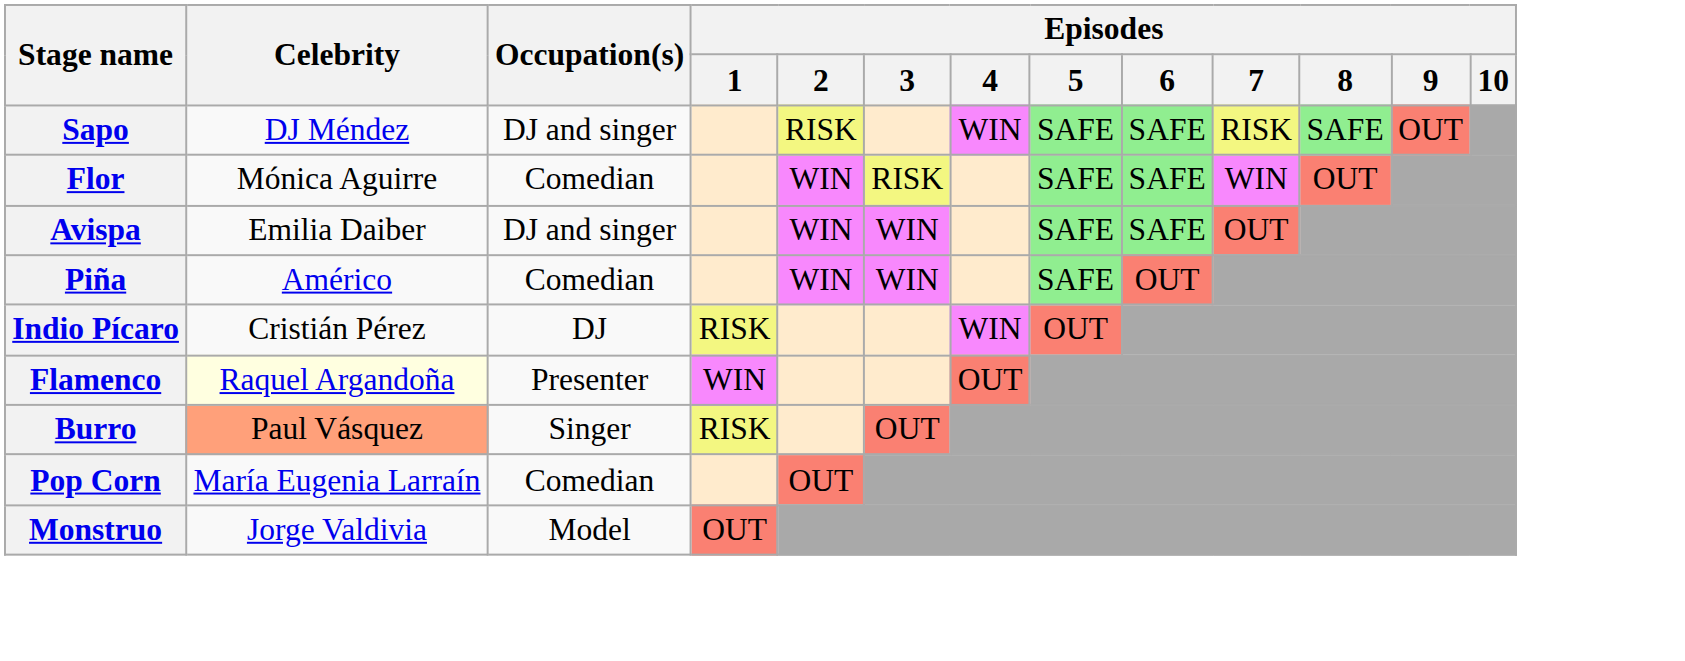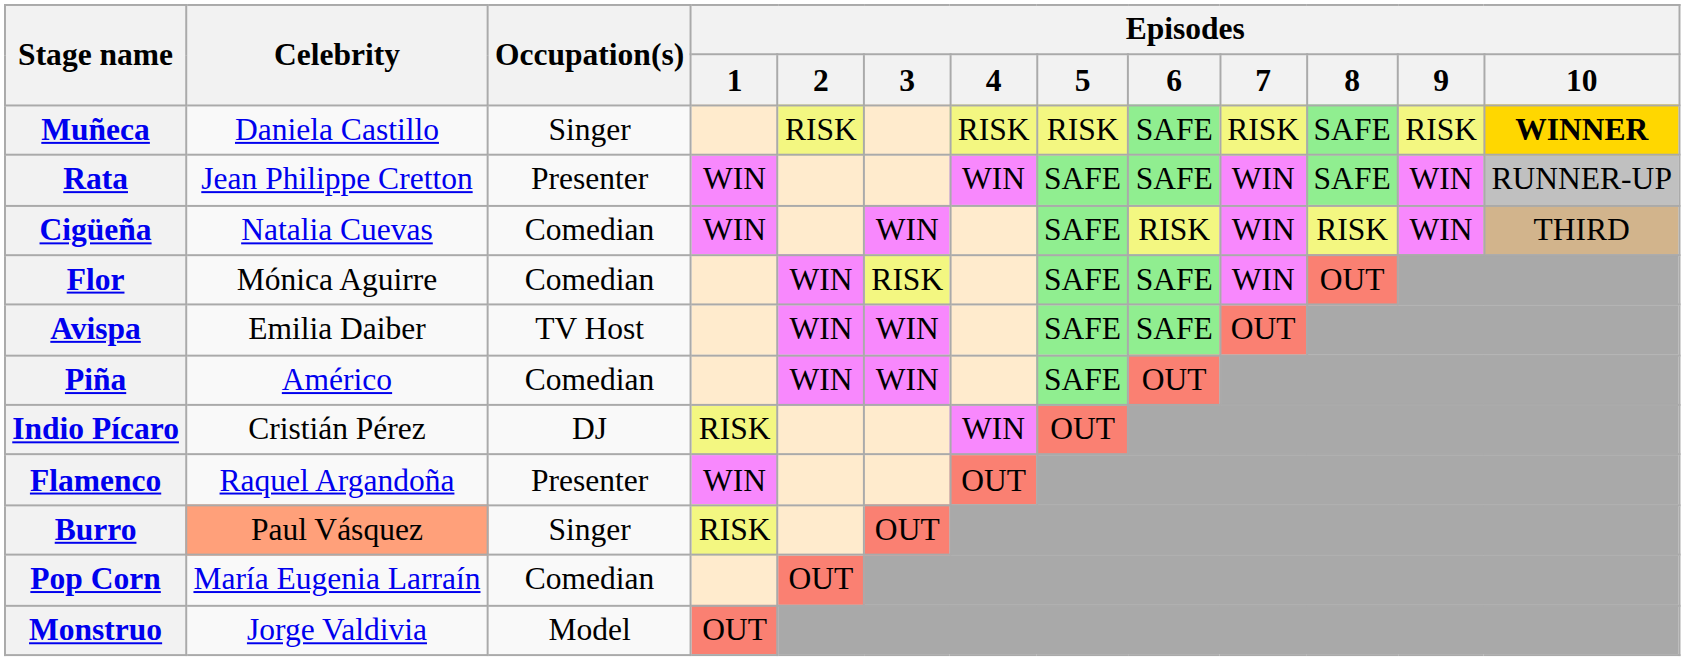 <table class="wikitable" style="text-align:center; ">
 <tr>
 <th rowspan="2">Stage name</th>
 <th rowspan="2">Celebrity</th>
 <th rowspan="2">Occupation(s)</th>
 <th colspan="10">Episodes</th>
 </tr>
 <tr>
 <th>1</th>
 <th>2</th>
 <th>3</th>
 <th>4</th>
 <th>5</th>
 <th>6</th>
 <th>7</th>
 <th>8</th>
 <th>9</th>
 <th>10</th>
 </tr>
 <tr>
-<th><a href='#'>Sapo</a></th>
-<td><a href='#'>DJ Méndez</a></td>
-<td>DJ and singer</td>
+<th><a href='#'>Muñeca</a></th>
+<td><a href='#'>Daniela Castillo</a></td>
+<td>Singer</td>
 <td bgcolor=#FFEBCD></td>
 <td bgcolor=#F3F781>RISK</td>
+<td bgcolor=#FFEBCD></td>
+<td bgcolor=#F3F781>RISK</td>
+<td bgcolor=#F3F781>RISK</td>
+<td bgcolor=lightgreen>SAFE</td>
+<td bgcolor=#F3F781>RISK</td>
+<td bgcolor=lightgreen>SAFE</td>
+<td bgcolor=#F3F781>RISK</td>
+<td bgcolor=gold><strong>WINNER</strong></td>
+</tr>
+<tr>
+<th><a href='#'>Rata</a></th>
+<td><a href='#'>Jean Philippe Cretton</a></td>
+<td>Presenter</td>
+<td bgcolor=#F888FD>WIN</td>
+<td bgcolor=#FFEBCD></td>
 <td bgcolor=#FFEBCD></td>
 <td bgcolor=#F888FD>WIN</td>
 <td bgcolor=lightgreen>SAFE</td>
 <td bgcolor=lightgreen>SAFE</td>
-<td bgcolor= #F3F781>RISK</td>
+<td bgcolor=#F888FD>WIN</td>
 <td bgcolor=lightgreen>SAFE</td>
-<td bgcolor=salmon>OUT</td>
-<td colspan="1" bgcolor="darkgrey"></td>
+<td bgcolor=#F888FD>WIN</td>
+<td bgcolor=silver>RUNNER-UP</td>
+</tr>
+<tr>
+<th><a href='#'>Cigüeña</a></th>
+<td><a href='#'>Natalia Cuevas</a></td>
+<td>Comedian</td>
+<td bgcolor=#F888FD>WIN</td>
+<td bgcolor=#FFEBCD></td>
+<td bgcolor=#F888FD>WIN</td>
+<td bgcolor=#FFEBCD></td>
+<td bgcolor=lightgreen>SAFE</td>
+<td bgcolor=#F3F781>RISK</td>
+<td bgcolor=#F888FD>WIN</td>
+<td bgcolor=#F3F781>RISK</td>
+<td bgcolor=#F888FD>WIN</td>
+<td bgcolor=tan>THIRD</td>
 </tr>
 <tr>
 <th><a href='#'>Flor</a></th>
 <td>Mónica Aguirre</td>
 <td>Comedian</td>
 <td bgcolor=#FFEBCD></td>
 <td bgcolor=#F888FD>WIN</td>
 <td bgcolor=#F3F781>RISK</td>
 <td bgcolor=#FFEBCD></td>
 <td bgcolor=lightgreen>SAFE</td>
 <td bgcolor=lightgreen>SAFE</td>
 <td bgcolor=#F888FD>WIN</td>
 <td bgcolor=salmon>OUT</td>
 <td colspan="2" bgcolor="darkgrey"></td>
 </tr>
 <tr>
 <th><a href='#'>Avispa</a></th>
 <td>Emilia Daiber</td>
-<td>DJ and singer</td>
+<td>TV Host</td>
 <td bgcolor=#FFEBCD></td>
 <td bgcolor=#F888FD>WIN</td>
 <td bgcolor=#F888FD>WIN</td>
 <td bgcolor=#FFEBCD></td>
 <td bgcolor=lightgreen>SAFE</td>
 <td bgcolor=lightgreen>SAFE</td>
 <td bgcolor=salmon>OUT</td>
 <td colspan="3" bgcolor="darkgrey"></td>
 </tr>
 <tr>
 <th><a href='#'>Piña</a></th>
 <td><a href='#'>Américo</a></td>
 <td>Comedian</td>
 <td bgcolor=#FFEBCD></td>
 <td bgcolor=#F888FD>WIN</td>
 <td bgcolor=#F888FD>WIN</td>
 <td bgcolor=#FFEBCD></td>
 <td bgcolor=lightgreen>SAFE</td>
 <td bgcolor=salmon>OUT</td>
 <td colspan="4" bgcolor="darkgrey"></td>
 </tr>
 <tr>
 <th><a href='#'>Indio Pícaro</a></th>
 <td>Cristián Pérez</td>
 <td>DJ</td>
 <td bgcolor=#F3F781>RISK</td>
 <td bgcolor=#FFEBCD></td>
 <td bgcolor=#FFEBCD></td>
 <td bgcolor=#F888FD>WIN</td>
 <td bgcolor=salmon>OUT</td>
 <td colspan="5" bgcolor="darkgrey"></td>
 </tr>
 <tr>
 <th><a href='#'>Flamenco</a></th>
-<td style="background: lightyellow;"><a href='#'>Raquel Argandoña</a></td>
+<td><a href='#'>Raquel Argandoña</a></td>
 <td>Presenter</td>
 <td bgcolor=#F888FD>WIN</td>
 <td bgcolor=#FFEBCD></td>
 <td bgcolor=#FFEBCD></td>
 <td bgcolor=salmon>OUT</td>
 <td colspan="6" bgcolor="darkgrey"></td>
 </tr>
 <tr>
 <th><a href='#'>Burro</a></th>
 <td style="background: lightsalmon;">Paul Vásquez</td>
 <td>Singer</td>
 <td bgcolor=#F3F781>RISK</td>
 <td bgcolor=#FFEBCD></td>
 <td bgcolor=salmon>OUT</td>
 <td colspan="7" bgcolor="darkgrey"></td>
 </tr>
 <tr>
 <th><a href='#'>Pop Corn</a></th>
 <td><a href='#'>María Eugenia Larraín</a></td>
 <td>Comedian</td>
 <td bgcolor=#FFEBCD></td>
 <td bgcolor=salmon>OUT</td>
 <td colspan="8" bgcolor="darkgrey"></td>
 </tr>
 <tr>
 <th><a href='#'>Monstruo</a></th>
 <td><a href='#'>Jorge Valdivia</a></td>
 <td>Model</td>
 <td bgcolor=salmon>OUT</td>
 <td colspan="9" bgcolor="darkgrey"></td>
 </tr>
 </table>
